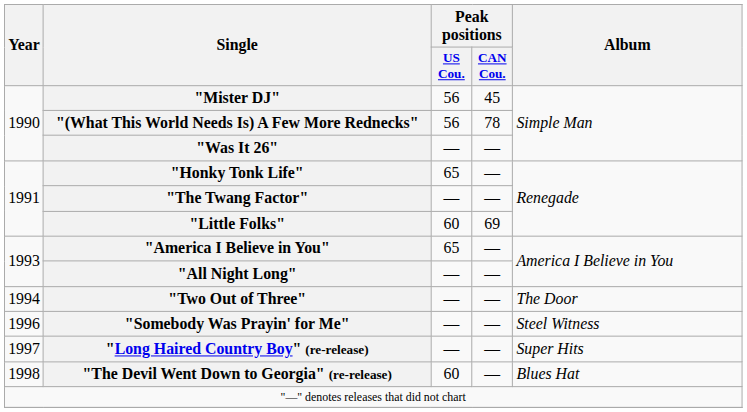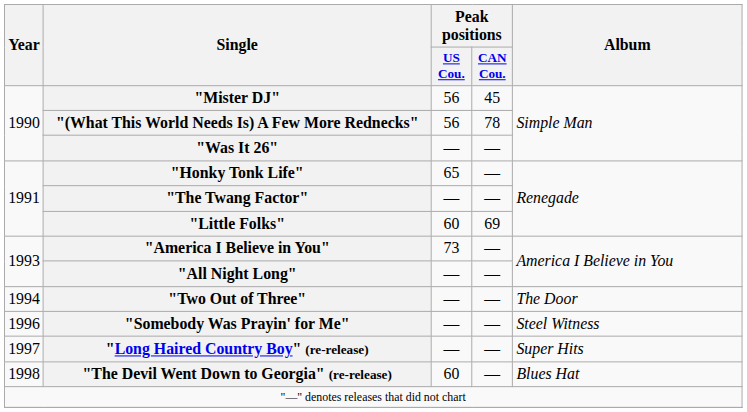 <table class="wikitable plainrowheaders" style="text-align:center;">
 <tr>
 <th rowspan="2">Year</th>
 <th rowspan="2" style="width:24em;">Single</th>
 <th colspan="2">Peak positions</th>
 <th rowspan="2" style="width:14em;">Album</th>
 </tr>
 <tr style="font-size:smaller;">
 <th width="35"><a href='#'>US Cou.</a><br></th>
 <th width="35"><a href='#'>CAN Cou.</a><br></th>
 </tr>
 <tr>
 <td rowspan="3">1990</td>
 <th scope="row">"Mister DJ"</th>
 <td>56</td>
 <td>45</td>
 <td align="left" rowspan="3"><em>Simple Man</em></td>
 </tr>
 <tr>
 <th scope="row">"(What This World Needs Is) A Few More Rednecks"</th>
 <td>56</td>
 <td>78</td>
 </tr>
 <tr>
 <th scope="row">"Was It 26"</th>
 <td>—</td>
 <td>—</td>
 </tr>
 <tr>
 <td rowspan="3">1991</td>
 <th scope="row">"Honky Tonk Life"</th>
 <td>65</td>
 <td>—</td>
 <td align="left" rowspan="3"><em>Renegade</em></td>
 </tr>
 <tr>
 <th scope="row">"The Twang Factor"</th>
 <td>—</td>
 <td>—</td>
 </tr>
 <tr>
 <th scope="row">"Little Folks"</th>
 <td>60</td>
 <td>69</td>
 </tr>
 <tr>
 <td rowspan="2">1993</td>
 <th scope="row">"America I Believe in You"</th>
-<td>65</td>
+<td>73</td>
 <td>—</td>
 <td rowspan="2" align="left"><em>America I Believe in You</em></td>
 </tr>
 <tr>
 <th scope="row">"All Night Long"</th>
 <td>—</td>
 <td>—</td>
 </tr>
 <tr>
 <td>1994</td>
 <th scope="row">"Two Out of Three"</th>
 <td>—</td>
 <td>—</td>
 <td align="left"><em>The Door</em></td>
 </tr>
 <tr>
 <td>1996</td>
 <th scope="row">"Somebody Was Prayin' for Me"</th>
 <td>—</td>
 <td>—</td>
 <td align="left"><em>Steel Witness</em></td>
 </tr>
 <tr>
 <td>1997</td>
 <th scope="row">"<a href='#'>Long Haired Country Boy</a>" <small>(re-release)</small></th>
 <td>—</td>
 <td>—</td>
 <td align="left"><em>Super Hits</em></td>
 </tr>
 <tr>
 <td>1998</td>
 <th scope="row">"The Devil Went Down to Georgia" <small>(re-release)</small></th>
 <td>60</td>
 <td>—</td>
 <td align="left"><em>Blues Hat</em></td>
 </tr>
 <tr>
 <td colspan="5" style="font-size:9pt">"—" denotes releases that did not chart</td>
 </tr>
 <tr>
 </tr>
 </table>
